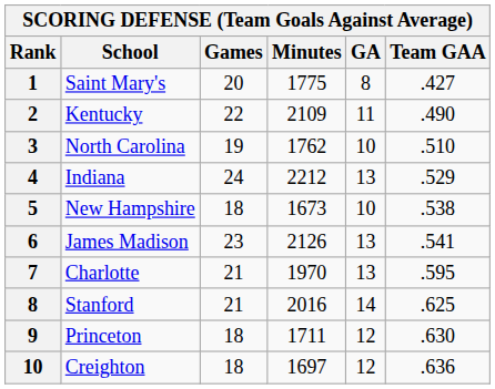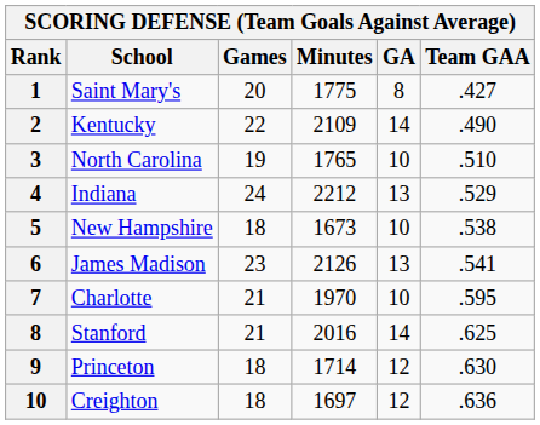 <table class="wikitable">
 <tr>
 <th colspan=6>SCORING DEFENSE (Team Goals Against Average)</th>
 </tr>
 <tr>
 <th>Rank</th>
 <th>School</th>
 <th>Games</th>
 <th>Minutes</th>
 <th>GA</th>
 <th>Team GAA</th>
 </tr>
 <tr>
 <th>1</th>
 <td><a href='#'>Saint Mary's</a></td>
 <td style="text-align:center;">20</td>
 <td style="text-align:center;">1775</td>
 <td style="text-align:center;">8</td>
 <td style="text-align:center;">.427</td>
 </tr>
 <tr>
 <th>2</th>
 <td><a href='#'>Kentucky</a></td>
 <td style="text-align:center;">22</td>
 <td style="text-align:center;">2109</td>
-<td style="text-align:center;">11</td>
+<td style="text-align:center;">14</td>
 <td style="text-align:center;">.490</td>
 </tr>
 <tr>
 <th>3</th>
 <td><a href='#'>North Carolina</a></td>
 <td style="text-align:center;">19</td>
-<td style="text-align:center;">1762</td>
+<td style="text-align:center;">1765</td>
 <td style="text-align:center;">10</td>
 <td style="text-align:center;">.510</td>
 </tr>
 <tr>
 <th>4</th>
 <td><a href='#'>Indiana</a></td>
 <td style="text-align:center;">24</td>
 <td style="text-align:center;">2212</td>
 <td style="text-align:center;">13</td>
 <td style="text-align:center;">.529</td>
 </tr>
 <tr>
 <th>5</th>
 <td><a href='#'>New Hampshire</a></td>
 <td style="text-align:center;">18</td>
 <td style="text-align:center;">1673</td>
 <td style="text-align:center;">10</td>
 <td style="text-align:center;">.538</td>
 </tr>
 <tr>
 <th>6</th>
 <td><a href='#'>James Madison</a></td>
 <td style="text-align:center;">23</td>
 <td style="text-align:center;">2126</td>
 <td style="text-align:center;">13</td>
 <td style="text-align:center;">.541</td>
 </tr>
 <tr>
 <th>7</th>
 <td><a href='#'>Charlotte</a></td>
 <td style="text-align:center;">21</td>
 <td style="text-align:center;">1970</td>
-<td style="text-align:center;">13</td>
+<td style="text-align:center;">10</td>
 <td style="text-align:center;">.595</td>
 </tr>
 <tr>
 <th>8</th>
 <td><a href='#'>Stanford</a></td>
 <td style="text-align:center;">21</td>
 <td style="text-align:center;">2016</td>
 <td style="text-align:center;">14</td>
 <td style="text-align:center;">.625</td>
 </tr>
 <tr>
 <th>9</th>
 <td><a href='#'>Princeton</a></td>
 <td style="text-align:center;">18</td>
-<td style="text-align:center;">1711</td>
+<td style="text-align:center;">1714</td>
 <td style="text-align:center;">12</td>
 <td style="text-align:center;">.630</td>
 </tr>
 <tr>
 <th>10</th>
 <td><a href='#'>Creighton</a></td>
 <td style="text-align:center;">18</td>
 <td style="text-align:center;">1697</td>
 <td style="text-align:center;">12</td>
 <td style="text-align:center;">.636</td>
 </tr>
 </table>
